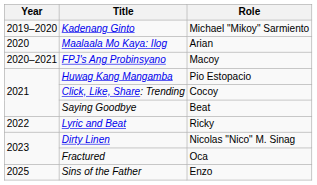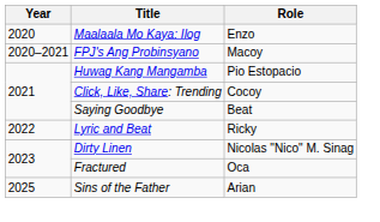 <table class="wikitable sortable">
 <tr>
 <th>Year</th>
 <th>Title</th>
 <th>Role</th>
 </tr>
 <tr>
-<td>2019–2020</td>
-<td><em><a href='#'>Kadenang Ginto</a></em></td>
-<td>Michael "Mikoy" Sarmiento</td>
-</tr>
-<tr>
 <td>2020</td>
 <td><a href='#'><em>Maalaala Mo Kaya: Ilog</em></a></td>
-<td>Arian</td>
+<td>Enzo</td>
 </tr>
 <tr>
 <td>2020–2021</td>
 <td><em><a href='#'>FPJ's Ang Probinsyano</a></em></td>
 <td>Macoy</td>
 </tr>
 <tr>
 <td rowspan="3">2021</td>
 <td><em><a href='#'>Huwag Kang Mangamba</a></em></td>
 <td>Pio Estopacio</td>
 </tr>
 <tr>
 <td><em><a href='#'>Click, Like, Share</a>: Trending</em></td>
 <td>Cocoy</td>
 </tr>
 <tr>
 <td><em>Saying Goodbye</em></td>
 <td>Beat</td>
 </tr>
 <tr>
 <td rowspan="1">2022</td>
 <td><em><a href='#'>Lyric and Beat</a></em></td>
 <td>Ricky</td>
 </tr>
 <tr>
 <td rowspan="2">2023</td>
 <td><em><a href='#'>Dirty Linen</a></em></td>
 <td>Nicolas "Nico" M. Sinag</td>
 </tr>
 <tr>
 <td><em>Fractured</em></td>
 <td>Oca</td>
 </tr>
 <tr>
 <td>2025</td>
 <td><em>Sins of the Father</em></td>
-<td>Enzo</td>
+<td>Arian</td>
 </tr>
 </table>
